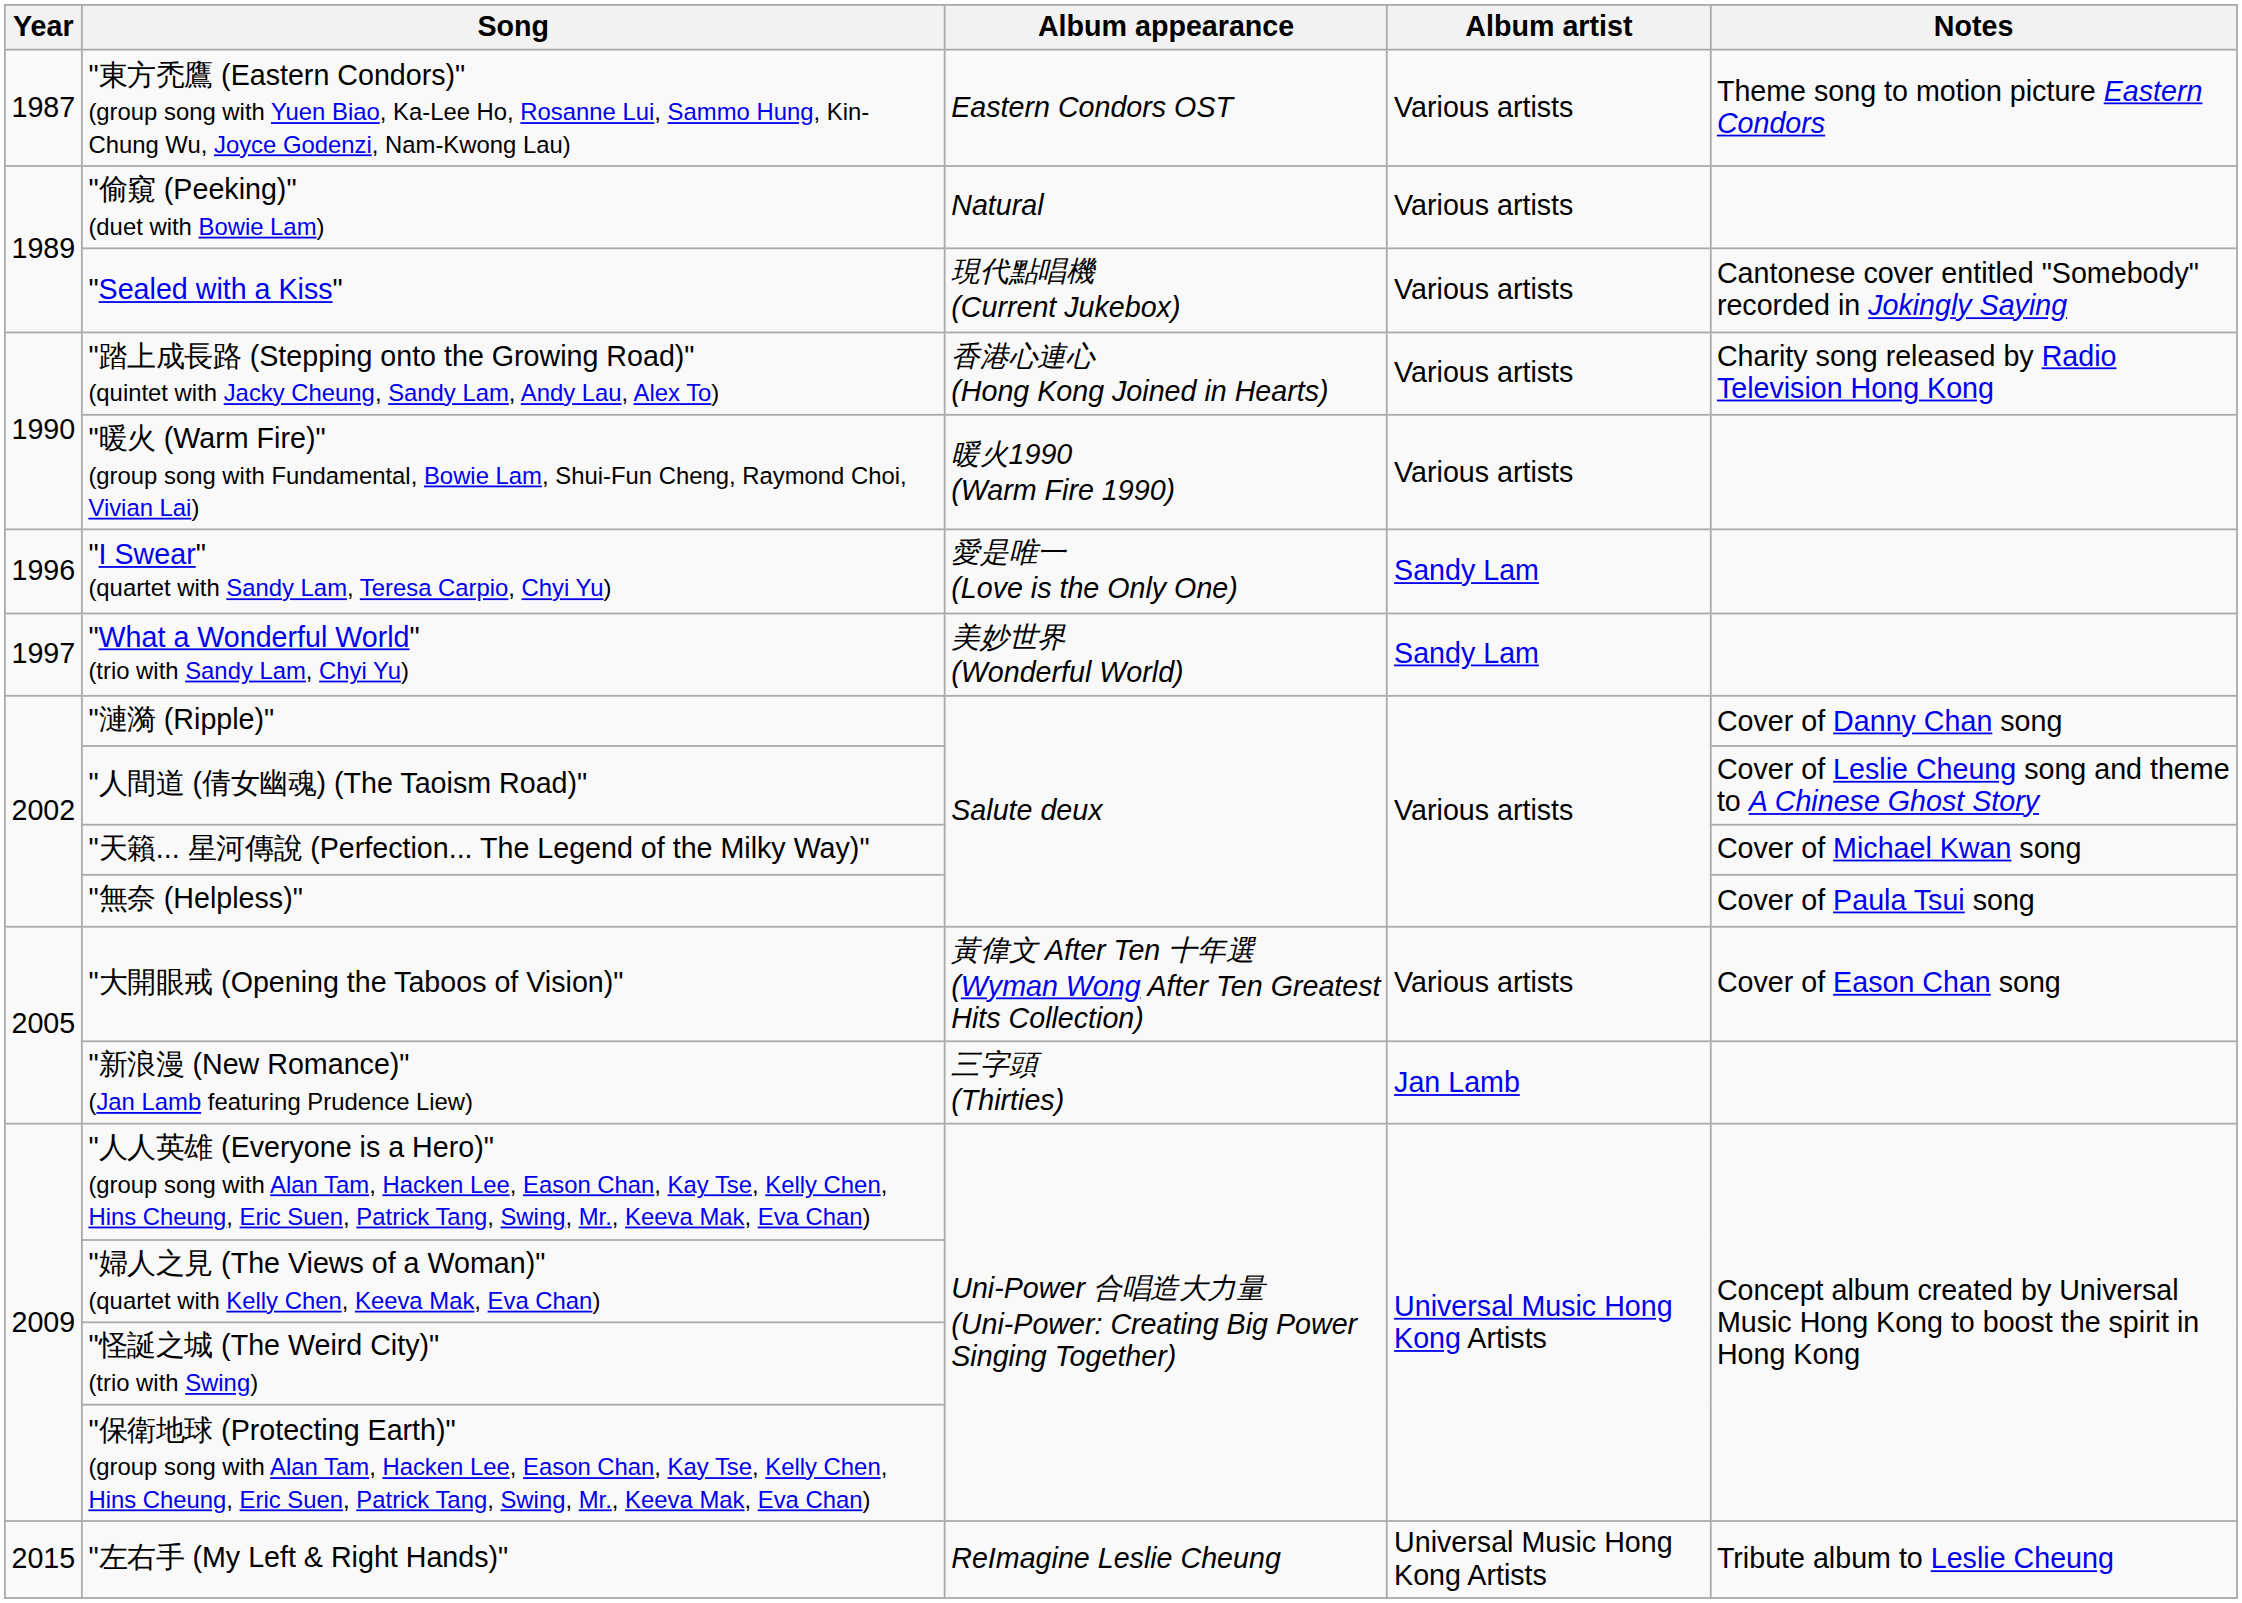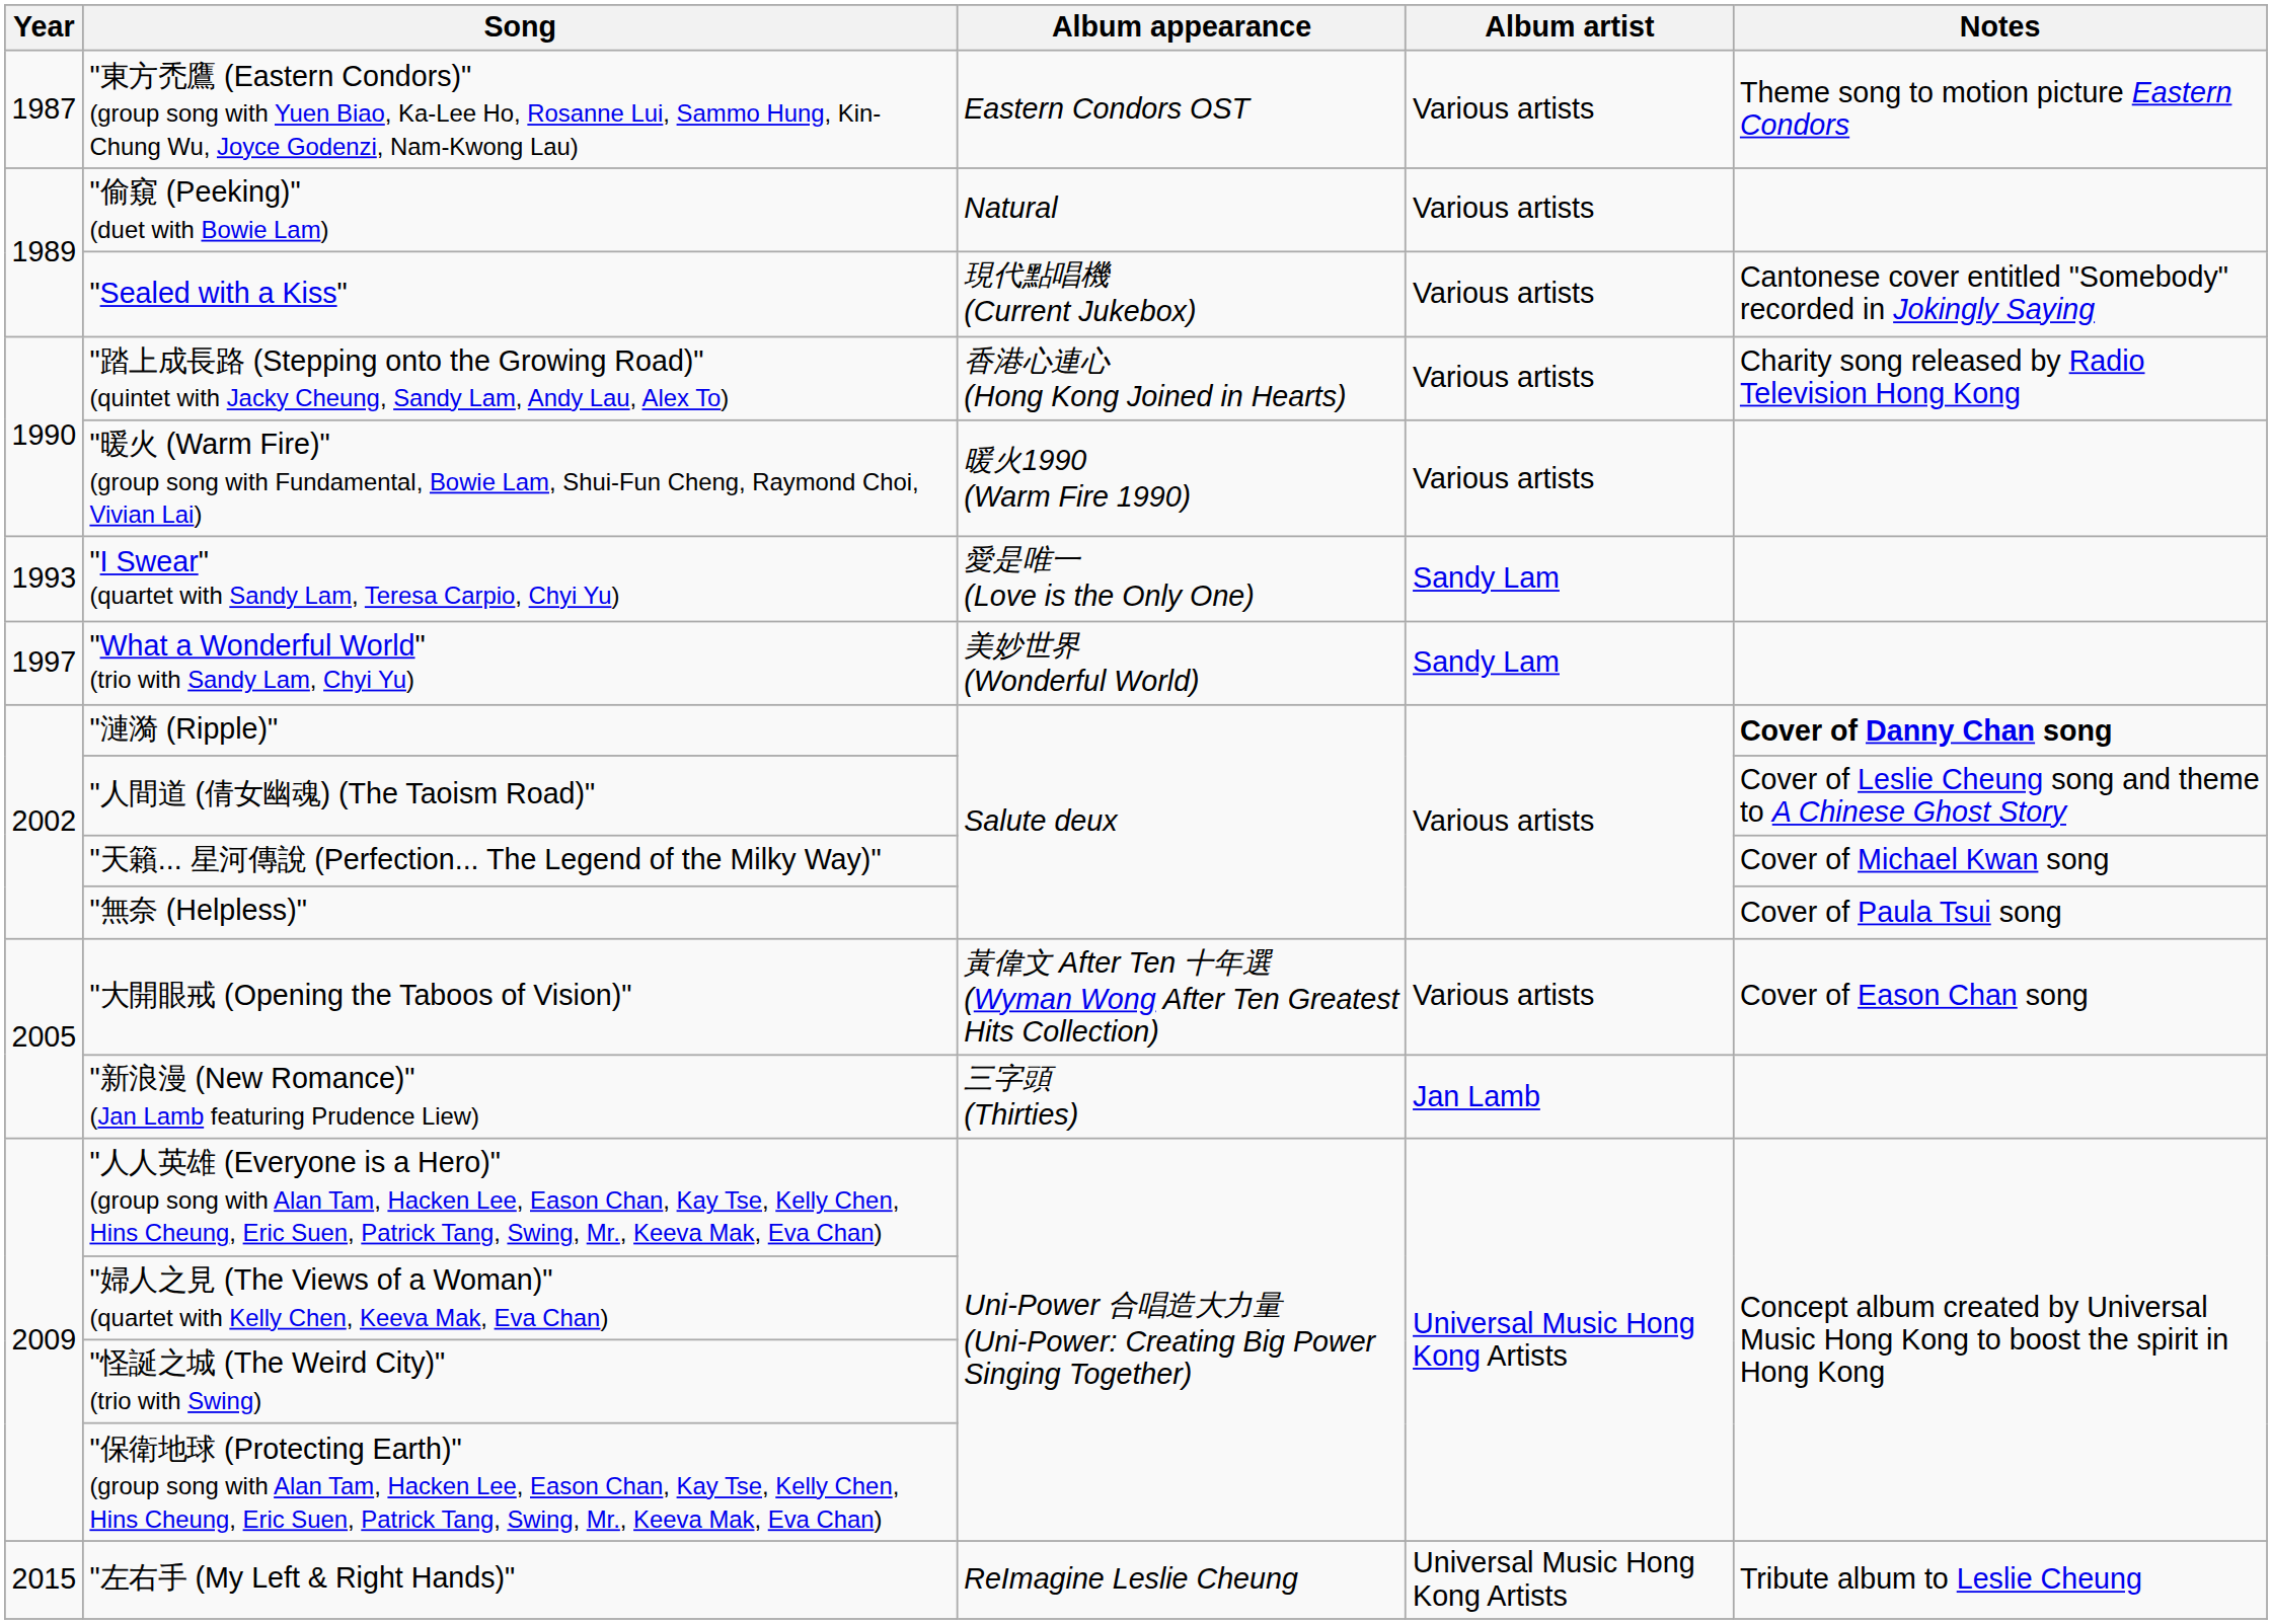 <table class="wikitable">
 <tr>
 <th width="#">Year</th>
 <th width="500px">Song</th>
 <th width="250px">Album appearance</th>
 <th width="180px">Album artist</th>
 <th width="300px">Notes</th>
 </tr>
 <tr>
 <td>1987</td>
 <td>"東方禿鷹 (Eastern Condors)"<br><small>(group song with <a href='#'>Yuen Biao</a>, Ka-Lee Ho, <a href='#'>Rosanne Lui</a>, <a href='#'>Sammo Hung</a>, Kin-Chung Wu, <a href='#'>Joyce Godenzi</a>, Nam-Kwong Lau)</small></td>
 <td><em>Eastern Condors OST</em></td>
 <td>Various artists</td>
 <td>Theme song to motion picture <em><a href='#'>Eastern Condors</a></em></td>
 </tr>
 <tr>
 <td rowspan="2">1989</td>
 <td>"偷窺 (Peeking)"<br><small>(duet with <a href='#'>Bowie Lam</a>)</small></td>
 <td><em>Natural</em></td>
 <td>Various artists</td>
 <td></td>
 </tr>
 <tr>
 <td>"<a href='#'>Sealed with a Kiss</a>"</td>
 <td><em>現代點唱機<br>(Current Jukebox)</em></td>
 <td>Various artists</td>
 <td>Cantonese cover entitled "Somebody" recorded in <em><a href='#'>Jokingly Saying</a></em></td>
 </tr>
 <tr>
 <td rowspan="2">1990</td>
 <td>"踏上成長路 (Stepping onto the Growing Road)"<br><small>(quintet with <a href='#'>Jacky Cheung</a>, <a href='#'>Sandy Lam</a>, <a href='#'>Andy Lau</a>, <a href='#'>Alex To</a>)</small></td>
 <td><em>香港心連心<br>(Hong Kong Joined in Hearts)</em></td>
 <td>Various artists</td>
 <td>Charity song released by <a href='#'>Radio Television Hong Kong</a></td>
 </tr>
 <tr>
 <td>"暖火 (Warm Fire)"<br><small>(group song with Fundamental, <a href='#'>Bowie Lam</a>, Shui-Fun Cheng, Raymond Choi, <a href='#'>Vivian Lai</a>)</small></td>
 <td><em>暖火1990<br>(Warm Fire 1990)</em></td>
 <td>Various artists</td>
 <td></td>
 </tr>
 <tr>
-<td>1996</td>
+<td>1993</td>
 <td>"<a href='#'>I Swear</a>"<br><small>(quartet with <a href='#'>Sandy Lam</a>, <a href='#'>Teresa Carpio</a>, <a href='#'>Chyi Yu</a>)</small></td>
 <td><em>愛是唯一<br>(Love is the Only One)</em></td>
 <td><a href='#'>Sandy Lam</a></td>
 <td></td>
 </tr>
 <tr>
 <td>1997</td>
 <td>"<a href='#'>What a Wonderful World</a>"<br><small>(trio with <a href='#'>Sandy Lam</a>, <a href='#'>Chyi Yu</a>)</small></td>
 <td><em>美妙世界<br>(Wonderful World)</em></td>
 <td><a href='#'>Sandy Lam</a></td>
 <td></td>
 </tr>
 <tr>
 <td rowspan="4">2002</td>
 <td>"漣漪 (Ripple)"</td>
 <td rowspan="4"><em>Salute deux</em></td>
 <td rowspan="4">Various artists</td>
-<td>Cover of <a href='#'>Danny Chan</a> song</td>
+<td><strong>Cover of <a href='#'>Danny Chan</a> song</strong></td>
 </tr>
 <tr>
 <td>"人間道 (倩女幽魂) (The Taoism Road)"</td>
 <td>Cover of <a href='#'>Leslie Cheung</a> song and theme to <em><a href='#'>A Chinese Ghost Story</a></em></td>
 </tr>
 <tr>
 <td>"天籟... 星河傳說 (Perfection... The Legend of the Milky Way)"</td>
 <td>Cover of <a href='#'>Michael Kwan</a> song</td>
 </tr>
 <tr>
 <td>"無奈 (Helpless)"</td>
 <td>Cover of <a href='#'>Paula Tsui</a> song</td>
 </tr>
 <tr>
 <td rowspan="2">2005</td>
 <td>"大開眼戒 (Opening the Taboos of Vision)"</td>
 <td><em>黃偉文 After Ten 十年選<br>(<a href='#'>Wyman Wong</a> After Ten Greatest Hits Collection)</em></td>
 <td>Various artists</td>
 <td>Cover of <a href='#'>Eason Chan</a> song</td>
 </tr>
 <tr>
 <td>"新浪漫 (New Romance)"<br><small>(<a href='#'>Jan Lamb</a> featuring Prudence Liew)</small></td>
 <td><em>三字頭<br>(Thirties)</em></td>
 <td><a href='#'>Jan Lamb</a></td>
 <td></td>
 </tr>
 <tr>
 <td rowspan="4">2009</td>
 <td>"人人英雄 (Everyone is a Hero)"<br><small>(group song with <a href='#'>Alan Tam</a>, <a href='#'>Hacken Lee</a>, <a href='#'>Eason Chan</a>, <a href='#'>Kay Tse</a>, <a href='#'>Kelly Chen</a>, <a href='#'>Hins Cheung</a>, <a href='#'>Eric Suen</a>, <a href='#'>Patrick Tang</a>, <a href='#'>Swing</a>, <a href='#'>Mr.</a>, <a href='#'>Keeva Mak</a>, <a href='#'>Eva Chan</a>)</small></td>
 <td rowspan="4"><em>Uni-Power 合唱造大力量<br>(Uni-Power: Creating Big Power Singing Together)</em></td>
 <td rowspan="4"><a href='#'>Universal Music Hong Kong</a> Artists</td>
 <td rowspan="4">Concept album created by Universal Music Hong Kong to boost the spirit in Hong Kong</td>
 </tr>
 <tr>
 <td>"婦人之見 (The Views of a Woman)"<br><small>(quartet with <a href='#'>Kelly Chen</a>, <a href='#'>Keeva Mak</a>, <a href='#'>Eva Chan</a>)</small></td>
 </tr>
 <tr>
 <td>"怪誕之城 (The Weird City)"<br><small>(trio with <a href='#'>Swing</a>)</small></td>
 </tr>
 <tr>
 <td>"保衛地球 (Protecting Earth)"<br><small>(group song with <a href='#'>Alan Tam</a>, <a href='#'>Hacken Lee</a>, <a href='#'>Eason Chan</a>, <a href='#'>Kay Tse</a>, <a href='#'>Kelly Chen</a>, <a href='#'>Hins Cheung</a>, <a href='#'>Eric Suen</a>, <a href='#'>Patrick Tang</a>, <a href='#'>Swing</a>, <a href='#'>Mr.</a>, <a href='#'>Keeva Mak</a>, <a href='#'>Eva Chan</a>)</small></td>
 </tr>
 <tr>
 <td>2015</td>
 <td>"左右手 (My Left & Right Hands)"</td>
 <td><em>ReImagine Leslie Cheung</em></td>
 <td>Universal Music Hong Kong Artists</td>
 <td>Tribute album to <a href='#'>Leslie Cheung</a></td>
 </tr>
 </table>
